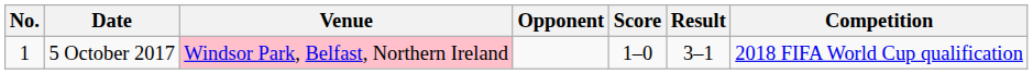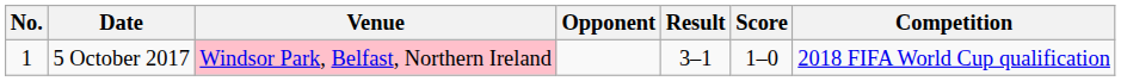 <table class="wikitable">
 <tr>
 <th scope=col>No.</th>
 <th scope=col>Date</th>
 <th scope=col>Venue</th>
 <th scope=col>Opponent</th>
+<th scope=col>Result</th>
 <th scope=col>Score</th>
-<th scope=col>Result</th>
 <th scope=col>Competition</th>
 </tr>
 <tr>
 <td align=center>1</td>
 <td>5 October 2017</td>
 <td style="background: pink;"><a href='#'>Windsor Park</a>, <a href='#'>Belfast</a>, Northern Ireland</td>
 <td></td>
+<td align=center>3–1</td>
 <td align=center>1–0</td>
-<td align=center>3–1</td>
 <td><a href='#'>2018 FIFA World Cup qualification</a></td>
 </tr>
 </table>
